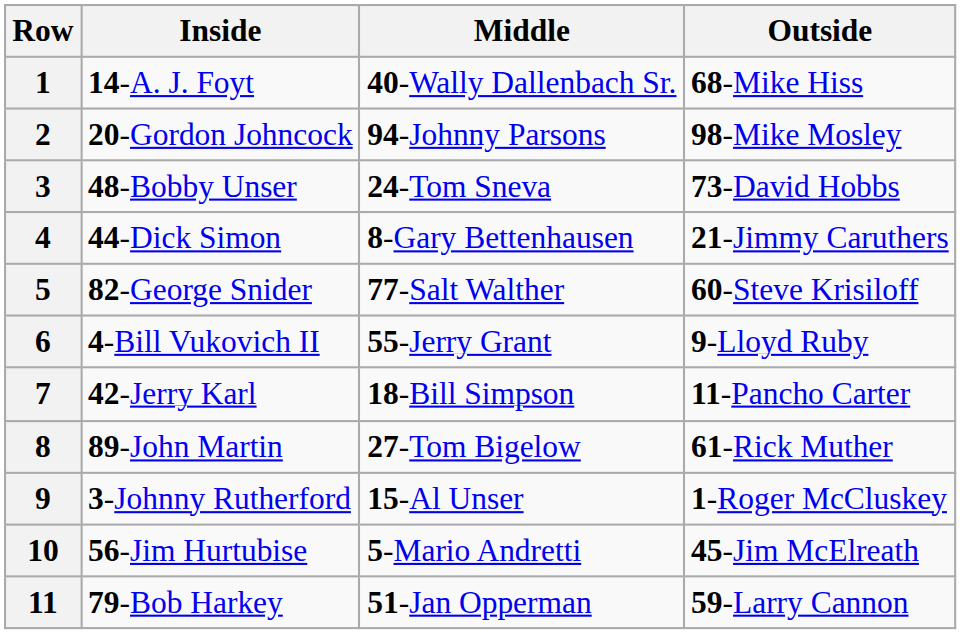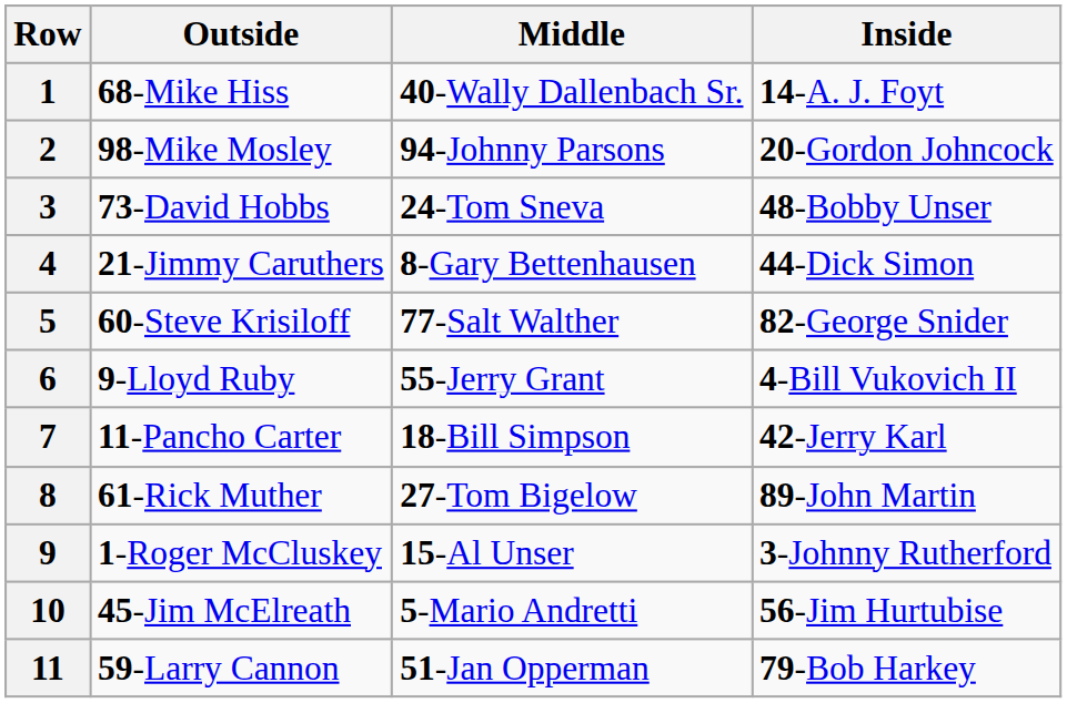 <table class="wikitable" style="font-size: 95%;">
 <tr>
 <th>Row</th>
+<th>Outside</th>
+<th>Middle</th>
 <th>Inside</th>
-<th>Middle</th>
-<th>Outside</th>
 </tr>
 <tr>
 <th>1</th>
+<td> <strong>68</strong>-<a href='#'>Mike Hiss</a></td>
+<td> <strong>40</strong>-<a href='#'>Wally Dallenbach Sr.</a></td>
 <td> <strong>14</strong>-<a href='#'>A. J. Foyt</a> <strong></strong></td>
-<td> <strong>40</strong>-<a href='#'>Wally Dallenbach Sr.</a></td>
-<td> <strong>68</strong>-<a href='#'>Mike Hiss</a></td>
 </tr>
 <tr>
 <th>2</th>
+<td> <strong>98</strong>-<a href='#'>Mike Mosley</a></td>
+<td> <strong>94</strong>-<a href='#'>Johnny Parsons</a> <strong></strong></td>
 <td> <strong>20</strong>-<a href='#'>Gordon Johncock</a> <strong></strong></td>
-<td> <strong>94</strong>-<a href='#'>Johnny Parsons</a> <strong></strong></td>
-<td> <strong>98</strong>-<a href='#'>Mike Mosley</a></td>
 </tr>
 <tr>
 <th>3</th>
+<td> <strong>73</strong>-<a href='#'>David Hobbs</a></td>
+<td> <strong>24</strong>-<a href='#'>Tom Sneva</a> <strong></strong></td>
 <td> <strong>48</strong>-<a href='#'>Bobby Unser</a> <strong></strong></td>
-<td> <strong>24</strong>-<a href='#'>Tom Sneva</a> <strong></strong></td>
-<td> <strong>73</strong>-<a href='#'>David Hobbs</a></td>
 </tr>
 <tr>
 <th>4</th>
+<td> <strong>21</strong>-<a href='#'>Jimmy Caruthers</a></td>
+<td> <strong>8</strong>-<a href='#'>Gary Bettenhausen</a></td>
 <td> <strong>44</strong>-<a href='#'>Dick Simon</a></td>
-<td> <strong>8</strong>-<a href='#'>Gary Bettenhausen</a></td>
-<td> <strong>21</strong>-<a href='#'>Jimmy Caruthers</a></td>
 </tr>
 <tr>
 <th>5</th>
+<td> <strong>60</strong>-<a href='#'>Steve Krisiloff</a></td>
+<td> <strong>77</strong>-<a href='#'>Salt Walther</a></td>
 <td> <strong>82</strong>-<a href='#'>George Snider</a></td>
-<td> <strong>77</strong>-<a href='#'>Salt Walther</a></td>
-<td> <strong>60</strong>-<a href='#'>Steve Krisiloff</a></td>
 </tr>
 <tr>
 <th>6</th>
+<td> <strong>9</strong>-<a href='#'>Lloyd Ruby</a></td>
+<td> <strong>55</strong>-<a href='#'>Jerry Grant</a></td>
 <td> <strong>4</strong>-<a href='#'>Bill Vukovich II</a></td>
-<td> <strong>55</strong>-<a href='#'>Jerry Grant</a></td>
-<td> <strong>9</strong>-<a href='#'>Lloyd Ruby</a></td>
 </tr>
 <tr>
 <th>7</th>
+<td> <strong>11</strong>-<a href='#'>Pancho Carter</a> <strong></strong></td>
+<td> <strong>18</strong>-<a href='#'>Bill Simpson</a> <strong></strong></td>
 <td> <strong>42</strong>-<a href='#'>Jerry Karl</a></td>
-<td> <strong>18</strong>-<a href='#'>Bill Simpson</a> <strong></strong></td>
-<td> <strong>11</strong>-<a href='#'>Pancho Carter</a> <strong></strong></td>
 </tr>
 <tr>
 <th>8</th>
+<td> <strong>61</strong>-<a href='#'>Rick Muther</a></td>
+<td> <strong>27</strong>-<a href='#'>Tom Bigelow</a> <strong></strong></td>
 <td> <strong>89</strong>-<a href='#'>John Martin</a></td>
-<td> <strong>27</strong>-<a href='#'>Tom Bigelow</a> <strong></strong></td>
-<td> <strong>61</strong>-<a href='#'>Rick Muther</a></td>
 </tr>
 <tr>
 <th>9</th>
+<td> <strong>1</strong>-<a href='#'>Roger McCluskey</a></td>
+<td> <strong>15</strong>-<a href='#'>Al Unser</a> <strong></strong></td>
 <td> <strong>3</strong>-<a href='#'>Johnny Rutherford</a></td>
-<td> <strong>15</strong>-<a href='#'>Al Unser</a> <strong></strong></td>
-<td> <strong>1</strong>-<a href='#'>Roger McCluskey</a></td>
 </tr>
 <tr>
 <th>10</th>
+<td> <strong>45</strong>-<a href='#'>Jim McElreath</a></td>
+<td> <strong>5</strong>-<a href='#'>Mario Andretti</a> <strong></strong></td>
 <td> <strong>56</strong>-<a href='#'>Jim Hurtubise</a></td>
-<td> <strong>5</strong>-<a href='#'>Mario Andretti</a> <strong></strong></td>
-<td> <strong>45</strong>-<a href='#'>Jim McElreath</a></td>
 </tr>
 <tr>
 <th>11</th>
+<td> <strong>59</strong>-<a href='#'>Larry Cannon</a> <strong></strong></td>
+<td> <strong>51</strong>-<a href='#'>Jan Opperman</a> <strong></strong></td>
 <td> <strong>79</strong>-<a href='#'>Bob Harkey</a></td>
-<td> <strong>51</strong>-<a href='#'>Jan Opperman</a> <strong></strong></td>
-<td> <strong>59</strong>-<a href='#'>Larry Cannon</a> <strong></strong></td>
 </tr>
 </table>
